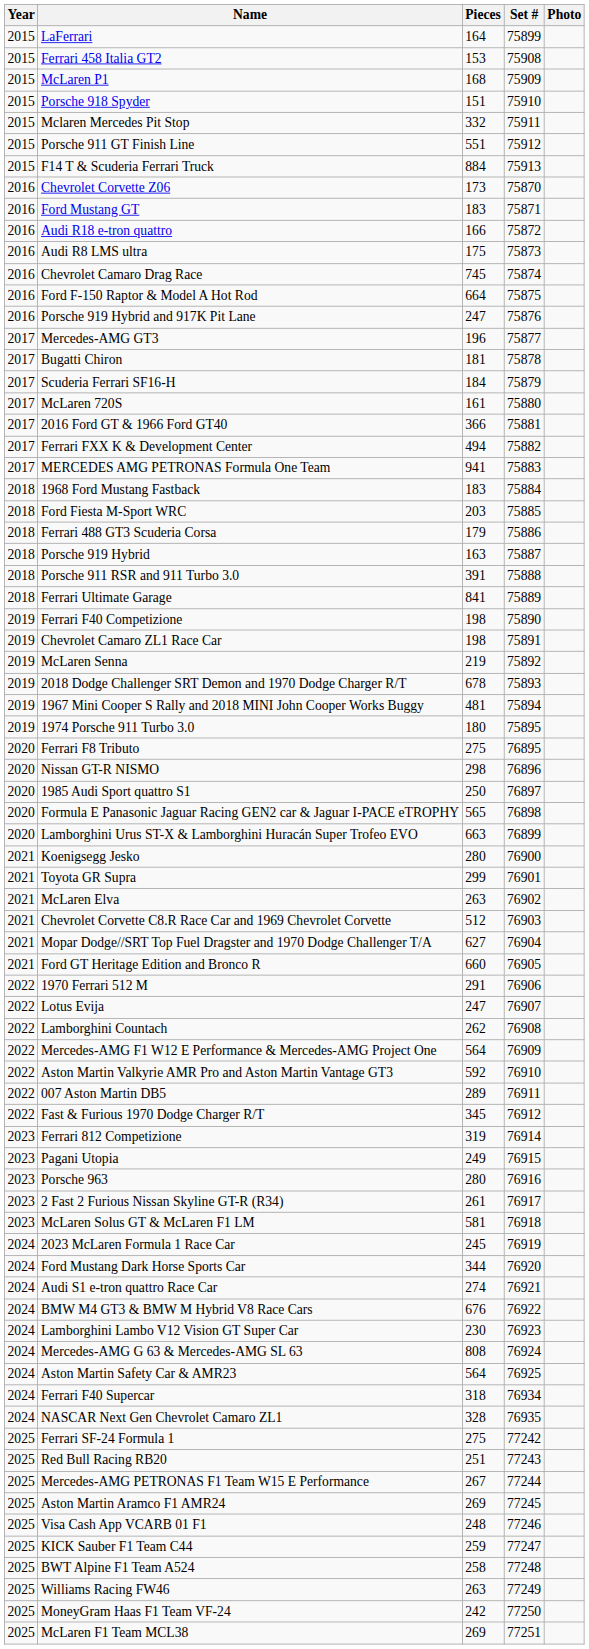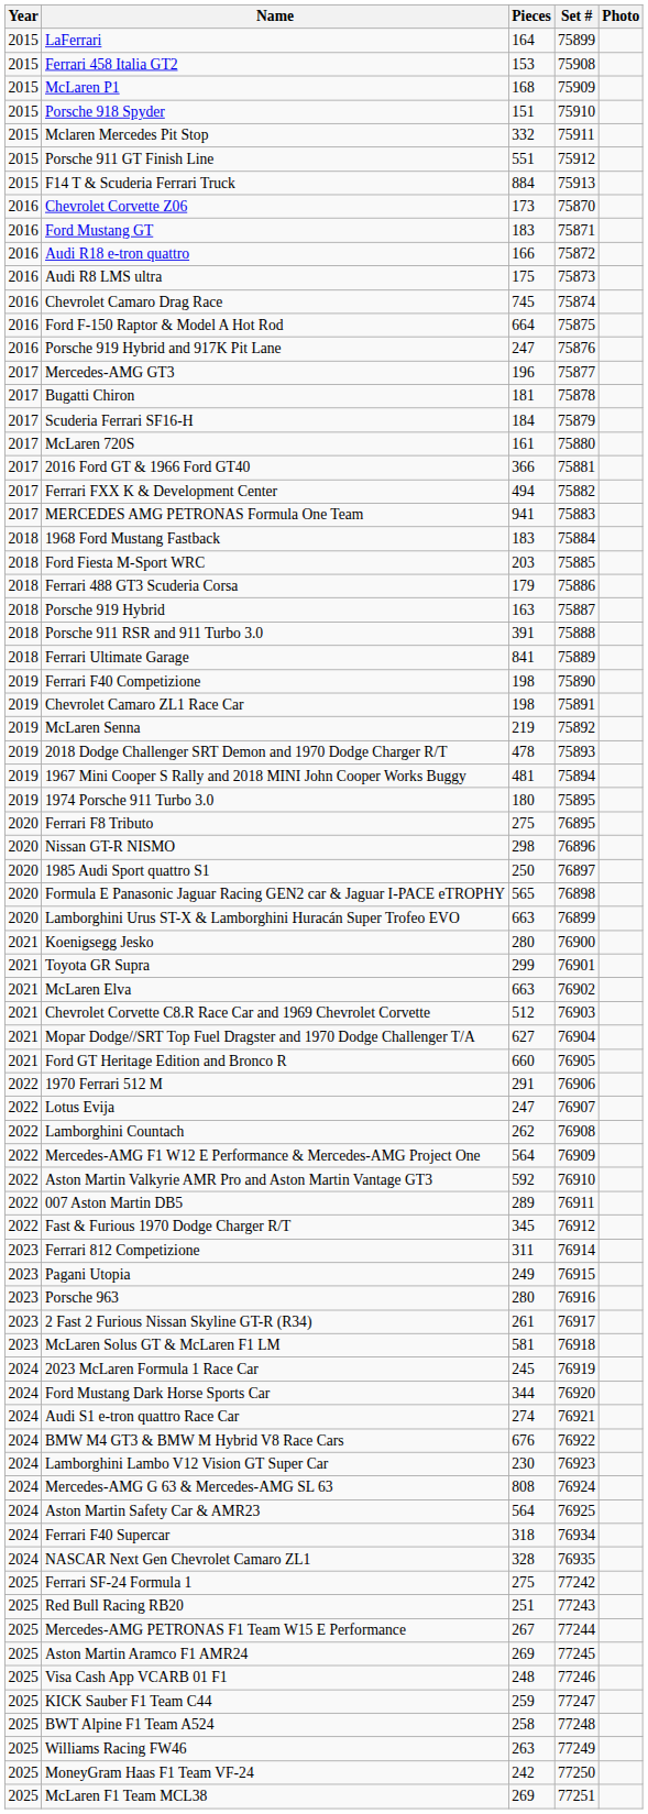 <table class="wikitable sortable">
 <tr>
 <th>Year</th>
 <th>Name</th>
 <th>Pieces</th>
 <th>Set #</th>
 <th>Photo</th>
 </tr>
 <tr>
 <td>2015</td>
 <td><a href='#'>LaFerrari</a></td>
 <td>164</td>
 <td>75899</td>
 <td></td>
 </tr>
 <tr>
 <td>2015</td>
 <td><a href='#'>Ferrari 458 Italia GT2</a></td>
 <td>153</td>
 <td>75908</td>
 <td></td>
 </tr>
 <tr>
 <td>2015</td>
 <td><a href='#'>McLaren P1</a></td>
 <td>168</td>
 <td>75909</td>
 <td></td>
 </tr>
 <tr>
 <td>2015</td>
 <td><a href='#'>Porsche 918 Spyder</a></td>
 <td>151</td>
 <td>75910</td>
 <td></td>
 </tr>
 <tr>
 <td>2015</td>
 <td>Mclaren Mercedes Pit Stop</td>
 <td>332</td>
 <td>75911</td>
 <td></td>
 </tr>
 <tr>
 <td>2015</td>
 <td>Porsche 911 GT Finish Line</td>
 <td>551</td>
 <td>75912</td>
 <td></td>
 </tr>
 <tr>
 <td>2015</td>
 <td>F14 T & Scuderia Ferrari Truck</td>
 <td>884</td>
 <td>75913</td>
 <td></td>
 </tr>
 <tr>
 <td>2016</td>
 <td><a href='#'>Chevrolet Corvette Z06</a></td>
 <td>173</td>
 <td>75870</td>
 <td></td>
 </tr>
 <tr>
 <td>2016</td>
 <td><a href='#'>Ford Mustang GT</a></td>
 <td>183</td>
 <td>75871</td>
 <td></td>
 </tr>
 <tr>
 <td>2016</td>
 <td><a href='#'>Audi R18 e-tron quattro</a></td>
 <td>166</td>
 <td>75872</td>
 <td></td>
 </tr>
 <tr>
 <td>2016</td>
 <td>Audi R8 LMS ultra</td>
 <td>175</td>
 <td>75873</td>
 <td></td>
 </tr>
 <tr>
 <td>2016</td>
 <td>Chevrolet Camaro Drag Race</td>
 <td>745</td>
 <td>75874</td>
 <td></td>
 </tr>
 <tr>
 <td>2016</td>
 <td>Ford F-150 Raptor & Model A Hot Rod</td>
 <td>664</td>
 <td>75875</td>
 <td></td>
 </tr>
 <tr>
 <td>2016</td>
 <td>Porsche 919 Hybrid and 917K Pit Lane</td>
 <td>247</td>
 <td>75876</td>
 <td></td>
 </tr>
 <tr>
 <td>2017</td>
 <td>Mercedes-AMG GT3</td>
 <td>196</td>
 <td>75877</td>
 <td></td>
 </tr>
 <tr>
 <td>2017</td>
 <td>Bugatti Chiron</td>
 <td>181</td>
 <td>75878</td>
 <td></td>
 </tr>
 <tr>
 <td>2017</td>
 <td>Scuderia Ferrari SF16-H</td>
 <td>184</td>
 <td>75879</td>
 <td></td>
 </tr>
 <tr>
 <td>2017</td>
 <td>McLaren 720S</td>
 <td>161</td>
 <td>75880</td>
 <td></td>
 </tr>
 <tr>
 <td>2017</td>
 <td>2016 Ford GT & 1966 Ford GT40</td>
 <td>366</td>
 <td>75881</td>
 <td></td>
 </tr>
 <tr>
 <td>2017</td>
 <td>Ferrari FXX K & Development Center</td>
 <td>494</td>
 <td>75882</td>
 <td></td>
 </tr>
 <tr>
 <td>2017</td>
 <td>MERCEDES AMG PETRONAS Formula One Team</td>
 <td>941</td>
 <td>75883</td>
 <td></td>
 </tr>
 <tr>
 <td>2018</td>
 <td>1968 Ford Mustang Fastback</td>
 <td>183</td>
 <td>75884</td>
 <td></td>
 </tr>
 <tr>
 <td>2018</td>
 <td>Ford Fiesta M-Sport WRC</td>
 <td>203</td>
 <td>75885</td>
 <td></td>
 </tr>
 <tr>
 <td>2018</td>
 <td>Ferrari 488 GT3 Scuderia Corsa</td>
 <td>179</td>
 <td>75886</td>
 <td></td>
 </tr>
 <tr>
 <td>2018</td>
 <td>Porsche 919 Hybrid</td>
 <td>163</td>
 <td>75887</td>
 <td></td>
 </tr>
 <tr>
 <td>2018</td>
 <td>Porsche 911 RSR and 911 Turbo 3.0</td>
 <td>391</td>
 <td>75888</td>
 <td></td>
 </tr>
 <tr>
 <td>2018</td>
 <td>Ferrari Ultimate Garage</td>
 <td>841</td>
 <td>75889</td>
 <td></td>
 </tr>
 <tr>
 <td>2019</td>
 <td>Ferrari F40 Competizione</td>
 <td>198</td>
 <td>75890</td>
 <td></td>
 </tr>
 <tr>
 <td>2019</td>
 <td>Chevrolet Camaro ZL1 Race Car</td>
 <td>198</td>
 <td>75891</td>
 <td></td>
 </tr>
 <tr>
 <td>2019</td>
 <td>McLaren Senna</td>
 <td>219</td>
 <td>75892</td>
 <td></td>
 </tr>
 <tr>
 <td>2019</td>
 <td>2018 Dodge Challenger SRT Demon and 1970 Dodge Charger R/T</td>
-<td>678</td>
+<td>478</td>
 <td>75893</td>
 <td></td>
 </tr>
 <tr>
 <td>2019</td>
 <td>1967 Mini Cooper S Rally and 2018 MINI John Cooper Works Buggy</td>
 <td>481</td>
 <td>75894</td>
 <td></td>
 </tr>
 <tr>
 <td>2019</td>
 <td>1974 Porsche 911 Turbo 3.0</td>
 <td>180</td>
 <td>75895</td>
 <td></td>
 </tr>
 <tr>
 <td>2020</td>
 <td>Ferrari F8 Tributo</td>
 <td>275</td>
 <td>76895</td>
 <td></td>
 </tr>
 <tr>
 <td>2020</td>
 <td>Nissan GT-R NISMO</td>
 <td>298</td>
 <td>76896</td>
 <td></td>
 </tr>
 <tr>
 <td>2020</td>
 <td>1985 Audi Sport quattro S1</td>
 <td>250</td>
 <td>76897</td>
 <td></td>
 </tr>
 <tr>
 <td>2020</td>
 <td>Formula E Panasonic Jaguar Racing GEN2 car & Jaguar I-PACE eTROPHY</td>
 <td>565</td>
 <td>76898</td>
 <td></td>
 </tr>
 <tr>
 <td>2020</td>
 <td>Lamborghini Urus ST-X & Lamborghini Huracán Super Trofeo EVO</td>
 <td>663</td>
 <td>76899</td>
 <td></td>
 </tr>
 <tr>
 <td>2021</td>
 <td>Koenigsegg Jesko</td>
 <td>280</td>
 <td>76900</td>
 <td></td>
 </tr>
 <tr>
 <td>2021</td>
 <td>Toyota GR Supra</td>
 <td>299</td>
 <td>76901</td>
 <td></td>
 </tr>
 <tr>
 <td>2021</td>
 <td>McLaren Elva</td>
-<td>263</td>
+<td>663</td>
 <td>76902</td>
 <td></td>
 </tr>
 <tr>
 <td>2021</td>
 <td>Chevrolet Corvette C8.R Race Car and 1969 Chevrolet Corvette</td>
 <td>512</td>
 <td>76903</td>
 <td></td>
 </tr>
 <tr>
 <td>2021</td>
 <td>Mopar Dodge//SRT Top Fuel Dragster and 1970 Dodge Challenger T/A</td>
 <td>627</td>
 <td>76904</td>
 <td></td>
 </tr>
 <tr>
 <td>2021</td>
 <td>Ford GT Heritage Edition and Bronco R</td>
 <td>660</td>
 <td>76905</td>
 <td></td>
 </tr>
 <tr>
 <td>2022</td>
 <td>1970 Ferrari 512 M</td>
 <td>291</td>
 <td>76906</td>
 <td></td>
 </tr>
 <tr>
 <td>2022</td>
 <td>Lotus Evija</td>
 <td>247</td>
 <td>76907</td>
 <td></td>
 </tr>
 <tr>
 <td>2022</td>
 <td>Lamborghini Countach</td>
 <td>262</td>
 <td>76908</td>
 <td></td>
 </tr>
 <tr>
 <td>2022</td>
 <td>Mercedes-AMG F1 W12 E Performance & Mercedes-AMG Project One</td>
 <td>564</td>
 <td>76909</td>
 <td></td>
 </tr>
 <tr>
 <td>2022</td>
 <td>Aston Martin Valkyrie AMR Pro and Aston Martin Vantage GT3</td>
 <td>592</td>
 <td>76910</td>
 <td></td>
 </tr>
 <tr>
 <td>2022</td>
 <td>007 Aston Martin DB5</td>
 <td>289</td>
 <td>76911</td>
 <td></td>
 </tr>
 <tr>
 <td>2022</td>
 <td>Fast & Furious 1970 Dodge Charger R/T</td>
 <td>345</td>
 <td>76912</td>
 <td></td>
 </tr>
 <tr>
 <td>2023</td>
 <td>Ferrari 812 Competizione</td>
-<td>319</td>
+<td>311</td>
 <td>76914</td>
 <td></td>
 </tr>
 <tr>
 <td>2023</td>
 <td>Pagani Utopia</td>
 <td>249</td>
 <td>76915</td>
 <td></td>
 </tr>
 <tr>
 <td>2023</td>
 <td>Porsche 963</td>
 <td>280</td>
 <td>76916</td>
 <td></td>
 </tr>
 <tr>
 <td>2023</td>
 <td>2 Fast 2 Furious Nissan Skyline GT-R (R34)</td>
 <td>261</td>
 <td>76917</td>
 <td></td>
 </tr>
 <tr>
 <td>2023</td>
 <td>McLaren Solus GT & McLaren F1 LM</td>
 <td>581</td>
 <td>76918</td>
 <td></td>
 </tr>
 <tr>
 <td>2024</td>
 <td>2023 McLaren Formula 1 Race Car</td>
 <td>245</td>
 <td>76919</td>
 <td></td>
 </tr>
 <tr>
 <td>2024</td>
 <td>Ford Mustang Dark Horse Sports Car</td>
 <td>344</td>
 <td>76920</td>
 <td></td>
 </tr>
 <tr>
 <td>2024</td>
 <td>Audi S1 e-tron quattro Race Car</td>
 <td>274</td>
 <td>76921</td>
 <td></td>
 </tr>
 <tr>
 <td>2024</td>
 <td>BMW M4 GT3 & BMW M Hybrid V8 Race Cars</td>
 <td>676</td>
 <td>76922</td>
 <td></td>
 </tr>
 <tr>
 <td>2024</td>
 <td>Lamborghini Lambo V12 Vision GT Super Car</td>
 <td>230</td>
 <td>76923</td>
 <td></td>
 </tr>
 <tr>
 <td>2024</td>
 <td>Mercedes-AMG G 63 & Mercedes-AMG SL 63</td>
 <td>808</td>
 <td>76924</td>
 <td></td>
 </tr>
 <tr>
 <td>2024</td>
 <td>Aston Martin Safety Car & AMR23</td>
 <td>564</td>
 <td>76925</td>
 <td></td>
 </tr>
 <tr>
 <td>2024</td>
 <td>Ferrari F40 Supercar</td>
 <td>318</td>
 <td>76934</td>
 <td></td>
 </tr>
 <tr>
 <td>2024</td>
 <td>NASCAR Next Gen Chevrolet Camaro ZL1</td>
 <td>328</td>
 <td>76935</td>
 <td></td>
 </tr>
 <tr>
 <td>2025</td>
 <td>Ferrari SF-24 Formula 1</td>
 <td>275</td>
 <td>77242</td>
 <td></td>
 </tr>
 <tr>
 <td>2025</td>
 <td>Red Bull Racing RB20</td>
 <td>251</td>
 <td>77243</td>
 <td></td>
 </tr>
 <tr>
 <td>2025</td>
 <td>Mercedes-AMG PETRONAS F1 Team W15 E Performance</td>
 <td>267</td>
 <td>77244</td>
 <td></td>
 </tr>
 <tr>
 <td>2025</td>
 <td>Aston Martin Aramco F1 AMR24</td>
 <td>269</td>
 <td>77245</td>
 <td></td>
 </tr>
 <tr>
 <td>2025</td>
 <td>Visa Cash App VCARB 01 F1</td>
 <td>248</td>
 <td>77246</td>
 <td></td>
 </tr>
 <tr>
 <td>2025</td>
 <td>KICK Sauber F1 Team C44</td>
 <td>259</td>
 <td>77247</td>
 <td></td>
 </tr>
 <tr>
 <td>2025</td>
 <td>BWT Alpine F1 Team A524</td>
 <td>258</td>
 <td>77248</td>
 <td></td>
 </tr>
 <tr>
 <td>2025</td>
 <td>Williams Racing FW46</td>
 <td>263</td>
 <td>77249</td>
 <td></td>
 </tr>
 <tr>
 <td>2025</td>
 <td>MoneyGram Haas F1 Team VF-24</td>
 <td>242</td>
 <td>77250</td>
 <td></td>
 </tr>
 <tr>
 <td>2025</td>
 <td>McLaren F1 Team MCL38</td>
 <td>269</td>
 <td>77251</td>
 <td></td>
 </tr>
 </table>
